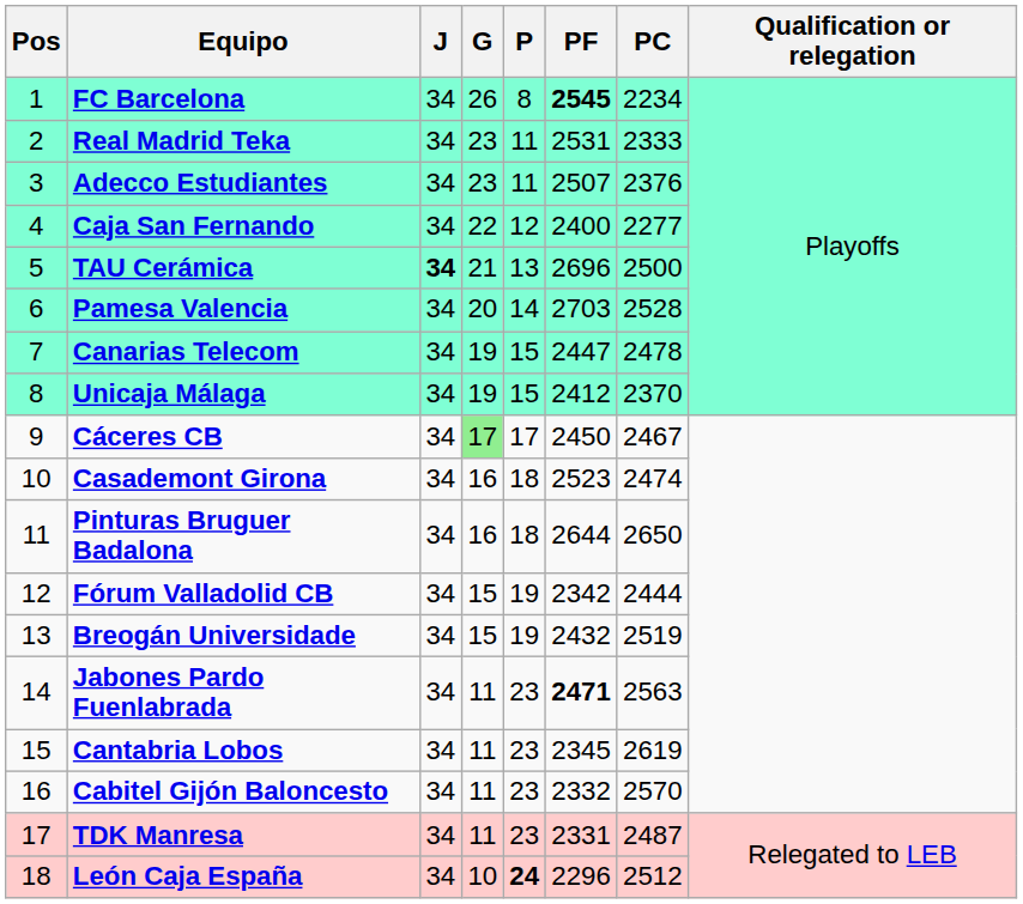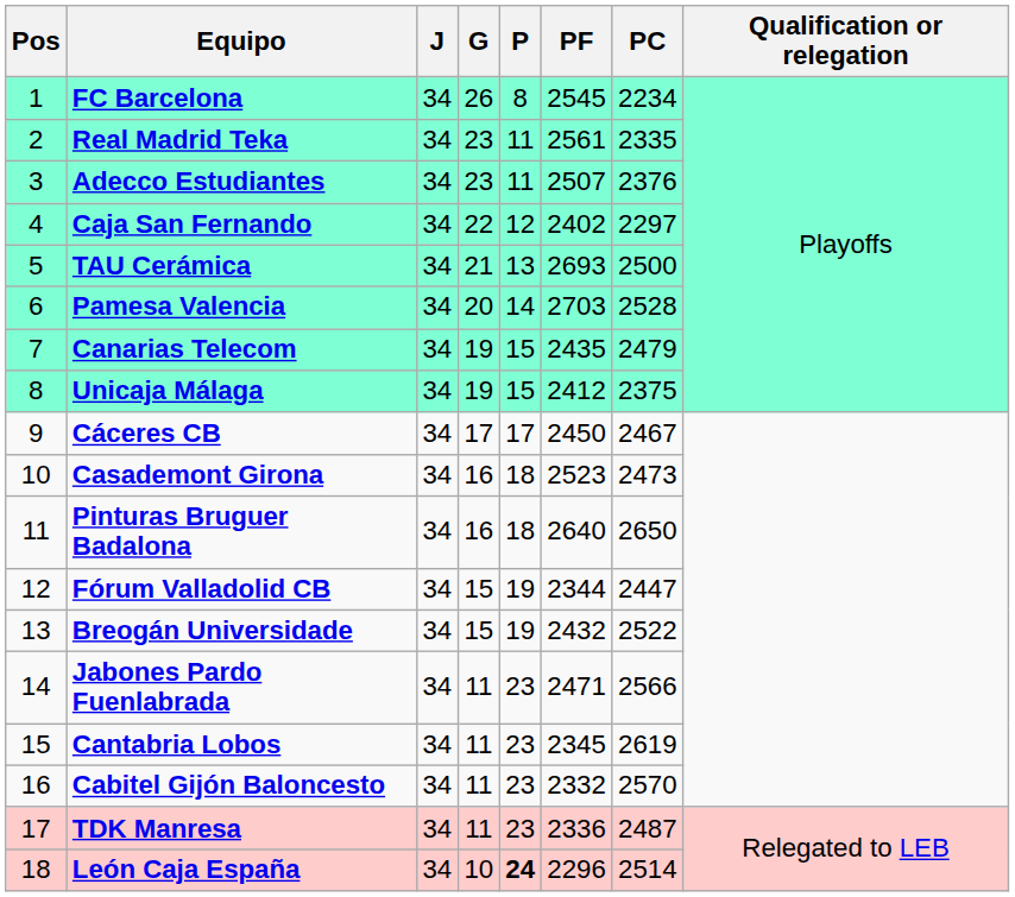 <table class="wikitable sortable" style="text-align: center;">
 <tr>
 <th align=center>Pos</th>
 <th align=center>Equipo</th>
 <th align=center>J</th>
 <th align=center>G</th>
 <th align=center>P</th>
 <th align=center>PF</th>
 <th align=center>PC</th>
 <th align=center>Qualification or relegation</th>
 </tr>
 <tr style="background: #7FFFD4;">
 <td>1</td>
 <td align="left"><strong><a href='#'>FC Barcelona</a></strong></td>
 <td>34</td>
 <td>26</td>
 <td>8</td>
-<td><strong>2545</strong></td>
+<td>2545</td>
 <td>2234</td>
 <td rowspan=8>Playoffs</td>
 </tr>
 <tr style="background: #7FFFD4;">
 <td>2</td>
 <td align="left"><strong><a href='#'>Real Madrid Teka</a></strong></td>
 <td>34</td>
 <td>23</td>
 <td>11</td>
-<td>2531</td>
-<td>2333</td>
+<td>2561</td>
+<td>2335</td>
 </tr>
 <tr style="background: #7FFFD4;">
 <td>3</td>
 <td align="left"><strong><a href='#'>Adecco Estudiantes</a></strong></td>
 <td>34</td>
 <td>23</td>
 <td>11</td>
 <td>2507</td>
 <td>2376</td>
 </tr>
 <tr style="background: #7FFFD4;">
 <td>4</td>
 <td align="left"><strong><a href='#'>Caja San Fernando</a></strong></td>
 <td>34</td>
 <td>22</td>
 <td>12</td>
-<td>2400</td>
-<td>2277</td>
+<td>2402</td>
+<td>2297</td>
 </tr>
 <tr style="background: #7FFFD4;">
 <td>5</td>
 <td align="left"><strong><a href='#'>TAU Cerámica</a></strong></td>
-<td><strong>34</strong></td>
+<td>34</td>
 <td>21</td>
 <td>13</td>
-<td>2696</td>
+<td>2693</td>
 <td>2500</td>
 </tr>
 <tr style="background: #7FFFD4;">
 <td>6</td>
 <td align="left"><strong><a href='#'>Pamesa Valencia</a></strong></td>
 <td>34</td>
 <td>20</td>
 <td>14</td>
 <td>2703</td>
 <td>2528</td>
 </tr>
 <tr style="background: #7FFFD4;">
 <td>7</td>
 <td align="left"><strong><a href='#'>Canarias Telecom</a></strong></td>
 <td>34</td>
 <td>19</td>
 <td>15</td>
-<td>2447</td>
-<td>2478</td>
+<td>2435</td>
+<td>2479</td>
 </tr>
 <tr style="background: #7FFFD4;">
 <td>8</td>
 <td align="left"><strong><a href='#'>Unicaja Málaga</a></strong></td>
 <td>34</td>
 <td>19</td>
 <td>15</td>
 <td>2412</td>
-<td>2370</td>
+<td>2375</td>
 </tr>
 <tr>
 <td>9</td>
 <td align="left"><strong><a href='#'>Cáceres CB</a></strong></td>
 <td>34</td>
-<td style="background: lightgreen;">17</td>
+<td>17</td>
 <td>17</td>
 <td>2450</td>
 <td>2467</td>
 </tr>
 <tr>
 <td>10</td>
 <td align="left"><strong><a href='#'>Casademont Girona</a></strong></td>
 <td>34</td>
 <td>16</td>
 <td>18</td>
 <td>2523</td>
-<td>2474</td>
+<td>2473</td>
 </tr>
 <tr>
 <td>11</td>
 <td align="left"><strong><a href='#'>Pinturas Bruguer Badalona</a></strong></td>
 <td>34</td>
 <td>16</td>
 <td>18</td>
-<td>2644</td>
+<td>2640</td>
 <td>2650</td>
 </tr>
 <tr>
 <td>12</td>
 <td align="left"><strong><a href='#'>Fórum Valladolid CB</a></strong></td>
 <td>34</td>
 <td>15</td>
 <td>19</td>
-<td>2342</td>
-<td>2444</td>
+<td>2344</td>
+<td>2447</td>
 </tr>
 <tr>
 <td>13</td>
 <td align="left"><strong><a href='#'>Breogán Universidade</a></strong></td>
 <td>34</td>
 <td>15</td>
 <td>19</td>
 <td>2432</td>
-<td>2519</td>
+<td>2522</td>
 </tr>
 <tr>
 <td>14</td>
 <td align="left"><strong><a href='#'>Jabones Pardo Fuenlabrada</a></strong></td>
 <td>34</td>
 <td>11</td>
 <td>23</td>
-<td><strong>2471</strong></td>
-<td>2563</td>
+<td>2471</td>
+<td>2566</td>
 </tr>
 <tr>
 <td>15</td>
 <td align="left"><strong><a href='#'>Cantabria Lobos</a></strong></td>
 <td>34</td>
 <td>11</td>
 <td>23</td>
 <td>2345</td>
 <td>2619</td>
 </tr>
 <tr>
 <td>16</td>
 <td align="left"><strong><a href='#'>Cabitel Gijón Baloncesto</a></strong></td>
 <td>34</td>
 <td>11</td>
 <td>23</td>
 <td>2332</td>
 <td>2570</td>
 </tr>
 <tr style="background:#FFCCCC">
 <td>17</td>
 <td align="left"><strong><a href='#'>TDK Manresa</a></strong></td>
 <td>34</td>
 <td>11</td>
 <td>23</td>
-<td>2331</td>
+<td>2336</td>
 <td>2487</td>
 <td rowspan=2>Relegated to <a href='#'>LEB</a></td>
 </tr>
 <tr style="background:#FFCCCC">
 <td>18</td>
 <td align="left"><strong><a href='#'>León Caja España</a></strong></td>
 <td>34</td>
 <td>10</td>
 <td><strong>24</strong></td>
 <td>2296</td>
-<td>2512</td>
+<td>2514</td>
 </tr>
 </table>
